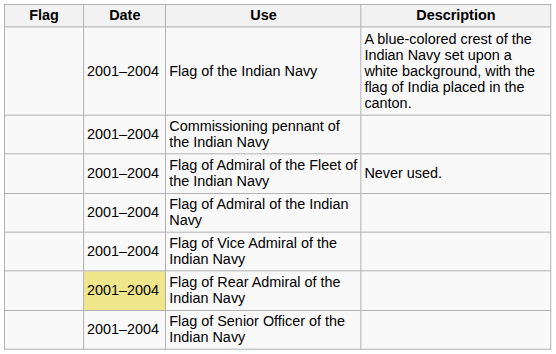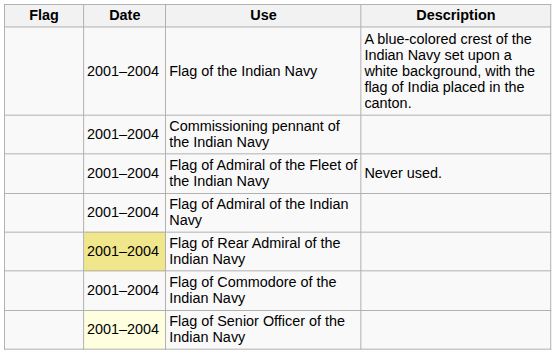 <table class="wikitable">
 <tr>
 <th style="width:100px;">Flag</th>
 <th style="width:100px;">Date</th>
 <th style="width:250px;">Use</th>
 <th style="width:250px;">Description</th>
 </tr>
 <tr>
 <td></td>
 <td>2001–2004</td>
 <td>Flag of the Indian Navy</td>
 <td>A blue-colored crest of the Indian Navy set upon a white background, with the flag of India placed in the canton.</td>
 </tr>
 <tr>
 <td></td>
 <td>2001–2004</td>
 <td>Commissioning pennant of the Indian Navy</td>
 <td></td>
 </tr>
 <tr>
 <td></td>
 <td>2001–2004</td>
 <td>Flag of Admiral of the Fleet of the Indian Navy</td>
 <td>Never used.</td>
 </tr>
 <tr>
 <td></td>
 <td>2001–2004</td>
 <td>Flag of Admiral of the Indian Navy</td>
 <td></td>
 </tr>
 <tr>
 <td></td>
-<td>2001–2004</td>
-<td>Flag of Vice Admiral of the Indian Navy</td>
-<td></td>
-</tr>
-<tr>
-<td></td>
 <td style="background: khaki;">2001–2004</td>
 <td>Flag of Rear Admiral of the Indian Navy</td>
 <td></td>
 </tr>
 <tr>
 <td></td>
 <td>2001–2004</td>
+<td>Flag of Commodore of the Indian Navy</td>
+<td></td>
+</tr>
+<tr>
+<td></td>
+<td style="background: lightyellow;">2001–2004</td>
 <td>Flag of Senior Officer of the Indian Navy</td>
 <td></td>
 </tr>
 </table>
